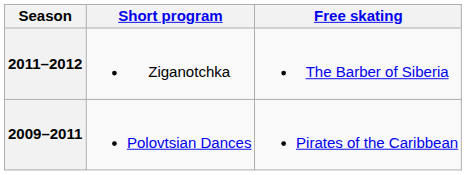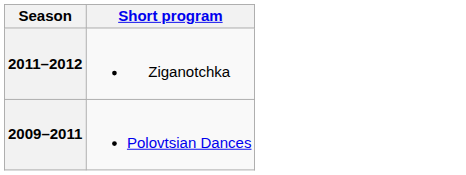 <table class="wikitable" style="text-align:center">
 <tr>
 <th>Season</th>
 <th><a href='#'>Short program</a></th>
-<th><a href='#'>Free skating</a></th>
 </tr>
 <tr>
 <th>2011–2012 <br></th>
 <td><br><ul><li>Ziganotchka <br></li></ul></td>
-<td><br><ul><li><a href='#'>The Barber of Siberia</a> <br></li></ul></td>
 </tr>
 <tr>
 <th>2009–2011 <br></th>
 <td><br><ul><li><a href='#'>Polovtsian Dances</a> <br></li></ul></td>
-<td><br><ul><li><a href='#'>Pirates of the Caribbean</a> <br></li></ul></td>
 </tr>
 </table>
